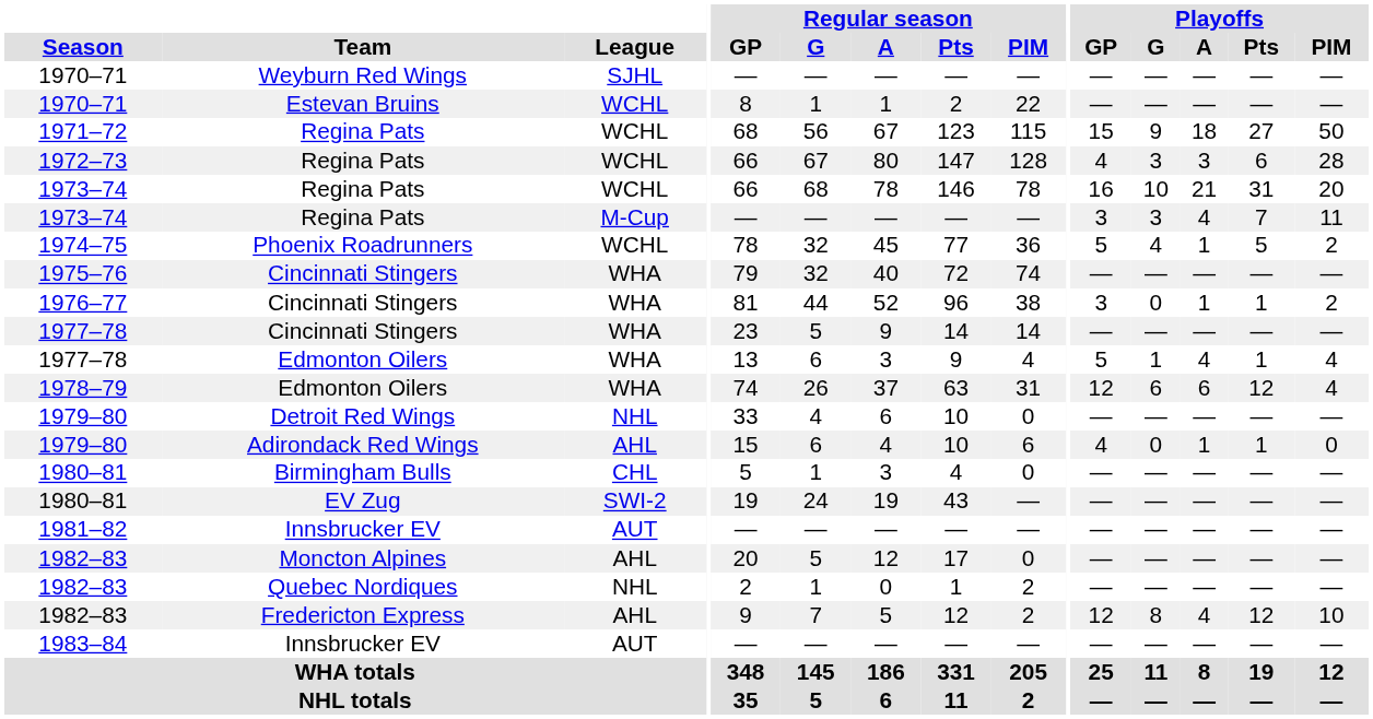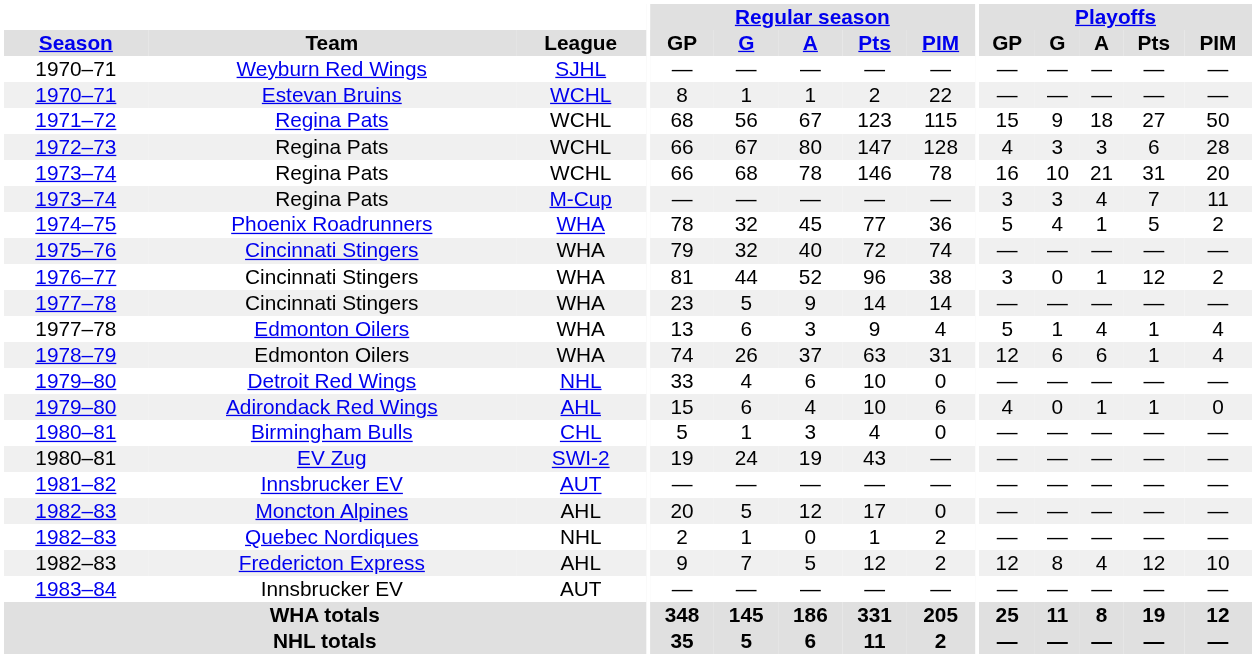 <table border="0" cellpadding="1" cellspacing="0" style="text-align:center; width:60em">
 <tr bgcolor="#e0e0e0">
 <th colspan="3" bgcolor="#ffffff"></th>
 <th rowspan="100" bgcolor="#ffffff"></th>
 <th colspan="5"><a href='#'>Regular season</a></th>
 <th rowspan="100" bgcolor="#ffffff"></th>
 <th colspan="5"><a href='#'>Playoffs</a></th>
 </tr>
 <tr bgcolor="#e0e0e0">
 <th><a href='#'>Season</a></th>
 <th>Team</th>
 <th>League</th>
 <th>GP</th>
 <th><a href='#'>G</a></th>
 <th><a href='#'>A</a></th>
 <th><a href='#'>Pts</a></th>
 <th><a href='#'>PIM</a></th>
 <th>GP</th>
 <th>G</th>
 <th>A</th>
 <th>Pts</th>
 <th>PIM</th>
 </tr>
 <tr>
 <td>1970–71</td>
 <td><a href='#'>Weyburn Red Wings</a></td>
 <td><a href='#'>SJHL</a></td>
 <td>—</td>
 <td>—</td>
 <td>—</td>
 <td>—</td>
 <td>—</td>
 <td>—</td>
 <td>—</td>
 <td>—</td>
 <td>—</td>
 <td>—</td>
 </tr>
 <tr bgcolor="#f0f0f0">
 <td><a href='#'>1970–71</a></td>
 <td><a href='#'>Estevan Bruins</a></td>
 <td><a href='#'>WCHL</a></td>
 <td>8</td>
 <td>1</td>
 <td>1</td>
 <td>2</td>
 <td>22</td>
 <td>—</td>
 <td>—</td>
 <td>—</td>
 <td>—</td>
 <td>—</td>
 </tr>
 <tr>
 <td><a href='#'>1971–72</a></td>
 <td><a href='#'>Regina Pats</a></td>
 <td>WCHL</td>
 <td>68</td>
 <td>56</td>
 <td>67</td>
 <td>123</td>
 <td>115</td>
 <td>15</td>
 <td>9</td>
 <td>18</td>
 <td>27</td>
 <td>50</td>
 </tr>
 <tr bgcolor="#f0f0f0">
 <td><a href='#'>1972–73</a></td>
 <td>Regina Pats</td>
 <td>WCHL</td>
 <td>66</td>
 <td>67</td>
 <td>80</td>
 <td>147</td>
 <td>128</td>
 <td>4</td>
 <td>3</td>
 <td>3</td>
 <td>6</td>
 <td>28</td>
 </tr>
 <tr>
 <td><a href='#'>1973–74</a></td>
 <td>Regina Pats</td>
 <td>WCHL</td>
 <td>66</td>
 <td>68</td>
 <td>78</td>
 <td>146</td>
 <td>78</td>
 <td>16</td>
 <td>10</td>
 <td>21</td>
 <td>31</td>
 <td>20</td>
 </tr>
 <tr bgcolor="#f0f0f0">
 <td><a href='#'>1973–74</a></td>
 <td>Regina Pats</td>
 <td><a href='#'>M-Cup</a></td>
 <td>—</td>
 <td>—</td>
 <td>—</td>
 <td>—</td>
 <td>—</td>
 <td>3</td>
 <td>3</td>
 <td>4</td>
 <td>7</td>
 <td>11</td>
 </tr>
 <tr>
 <td><a href='#'>1974–75</a></td>
 <td><a href='#'>Phoenix Roadrunners</a></td>
-<td>WCHL</td>
+<td><a href='#'>WHA</a></td>
 <td>78</td>
 <td>32</td>
 <td>45</td>
 <td>77</td>
 <td>36</td>
 <td>5</td>
 <td>4</td>
 <td>1</td>
 <td>5</td>
 <td>2</td>
 </tr>
 <tr bgcolor="#f0f0f0">
 <td><a href='#'>1975–76</a></td>
 <td><a href='#'>Cincinnati Stingers</a></td>
 <td>WHA</td>
 <td>79</td>
 <td>32</td>
 <td>40</td>
 <td>72</td>
 <td>74</td>
 <td>—</td>
 <td>—</td>
 <td>—</td>
 <td>—</td>
 <td>—</td>
 </tr>
 <tr>
 <td><a href='#'>1976–77</a></td>
 <td>Cincinnati Stingers</td>
 <td>WHA</td>
 <td>81</td>
 <td>44</td>
 <td>52</td>
 <td>96</td>
 <td>38</td>
 <td>3</td>
 <td>0</td>
 <td>1</td>
-<td>1</td>
+<td>12</td>
 <td>2</td>
 </tr>
 <tr bgcolor="#f0f0f0">
 <td><a href='#'>1977–78</a></td>
 <td>Cincinnati Stingers</td>
 <td>WHA</td>
 <td>23</td>
 <td>5</td>
 <td>9</td>
 <td>14</td>
 <td>14</td>
 <td>—</td>
 <td>—</td>
 <td>—</td>
 <td>—</td>
 <td>—</td>
 </tr>
 <tr>
 <td>1977–78</td>
 <td><a href='#'>Edmonton Oilers</a></td>
 <td>WHA</td>
 <td>13</td>
 <td>6</td>
 <td>3</td>
 <td>9</td>
 <td>4</td>
 <td>5</td>
 <td>1</td>
 <td>4</td>
 <td>1</td>
 <td>4</td>
 </tr>
 <tr bgcolor="#f0f0f0">
 <td><a href='#'>1978–79</a></td>
 <td>Edmonton Oilers</td>
 <td>WHA</td>
 <td>74</td>
 <td>26</td>
 <td>37</td>
 <td>63</td>
 <td>31</td>
 <td>12</td>
 <td>6</td>
 <td>6</td>
-<td>12</td>
+<td>1</td>
 <td>4</td>
 </tr>
 <tr>
 <td><a href='#'>1979–80</a></td>
 <td><a href='#'>Detroit Red Wings</a></td>
 <td><a href='#'>NHL</a></td>
 <td>33</td>
 <td>4</td>
 <td>6</td>
 <td>10</td>
 <td>0</td>
 <td>—</td>
 <td>—</td>
 <td>—</td>
 <td>—</td>
 <td>—</td>
 </tr>
 <tr bgcolor="#f0f0f0">
 <td><a href='#'>1979–80</a></td>
 <td><a href='#'>Adirondack Red Wings</a></td>
 <td><a href='#'>AHL</a></td>
 <td>15</td>
 <td>6</td>
 <td>4</td>
 <td>10</td>
 <td>6</td>
 <td>4</td>
 <td>0</td>
 <td>1</td>
 <td>1</td>
 <td>0</td>
 </tr>
 <tr>
 <td><a href='#'>1980–81</a></td>
 <td><a href='#'>Birmingham Bulls</a></td>
 <td><a href='#'>CHL</a></td>
 <td>5</td>
 <td>1</td>
 <td>3</td>
 <td>4</td>
 <td>0</td>
 <td>—</td>
 <td>—</td>
 <td>—</td>
 <td>—</td>
 <td>—</td>
 </tr>
 <tr bgcolor="#f0f0f0">
 <td>1980–81</td>
 <td><a href='#'>EV Zug</a></td>
 <td><a href='#'>SWI-2</a></td>
 <td>19</td>
 <td>24</td>
 <td>19</td>
 <td>43</td>
 <td>—</td>
 <td>—</td>
 <td>—</td>
 <td>—</td>
 <td>—</td>
 <td>—</td>
 </tr>
 <tr>
 <td><a href='#'>1981–82</a></td>
 <td><a href='#'>Innsbrucker EV</a></td>
 <td><a href='#'>AUT</a></td>
 <td>—</td>
 <td>—</td>
 <td>—</td>
 <td>—</td>
 <td>—</td>
 <td>—</td>
 <td>—</td>
 <td>—</td>
 <td>—</td>
 <td>—</td>
 </tr>
 <tr bgcolor="#f0f0f0">
 <td><a href='#'>1982–83</a></td>
 <td><a href='#'>Moncton Alpines</a></td>
 <td>AHL</td>
 <td>20</td>
 <td>5</td>
 <td>12</td>
 <td>17</td>
 <td>0</td>
 <td>—</td>
 <td>—</td>
 <td>—</td>
 <td>—</td>
 <td>—</td>
 </tr>
 <tr>
 <td><a href='#'>1982–83</a></td>
 <td><a href='#'>Quebec Nordiques</a></td>
 <td>NHL</td>
 <td>2</td>
 <td>1</td>
 <td>0</td>
 <td>1</td>
 <td>2</td>
 <td>—</td>
 <td>—</td>
 <td>—</td>
 <td>—</td>
 <td>—</td>
 </tr>
 <tr bgcolor="#f0f0f0">
 <td>1982–83</td>
 <td><a href='#'>Fredericton Express</a></td>
 <td>AHL</td>
 <td>9</td>
 <td>7</td>
 <td>5</td>
 <td>12</td>
 <td>2</td>
 <td>12</td>
 <td>8</td>
 <td>4</td>
 <td>12</td>
 <td>10</td>
 </tr>
 <tr>
 <td><a href='#'>1983–84</a></td>
 <td>Innsbrucker EV</td>
 <td>AUT</td>
 <td>—</td>
 <td>—</td>
 <td>—</td>
 <td>—</td>
 <td>—</td>
 <td>—</td>
 <td>—</td>
 <td>—</td>
 <td>—</td>
 <td>—</td>
 </tr>
 <tr bgcolor="#e0e0e0">
 <th colspan="3">WHA totals</th>
 <th>348</th>
 <th>145</th>
 <th>186</th>
 <th>331</th>
 <th>205</th>
 <th>25</th>
 <th>11</th>
 <th>8</th>
 <th>19</th>
 <th>12</th>
 </tr>
 <tr bgcolor="#e0e0e0">
 <th colspan="3">NHL totals</th>
 <th>35</th>
 <th>5</th>
 <th>6</th>
 <th>11</th>
 <th>2</th>
 <th>—</th>
 <th>—</th>
 <th>—</th>
 <th>—</th>
 <th>—</th>
 </tr>
 </table>
